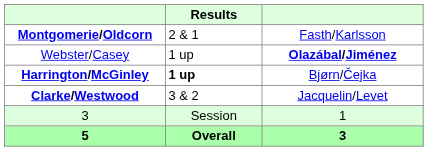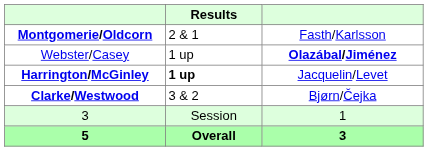 <table border="1" cellpadding="3" style="border-collapse:collapse; text-align:center;">
 <tr style="background:#ddffdd;">
 <th style="width:12em;"> </th>
 <th style="width:7em;">Results</th>
 <th style="width:12em;"></th>
 </tr>
 <tr>
 <td><strong><a href='#'>Montgomerie</a>/<a href='#'>Oldcorn</a></strong></td>
 <td align=left> 2 & 1</td>
 <td><a href='#'>Fasth</a>/<a href='#'>Karlsson</a></td>
 </tr>
 <tr>
 <td><a href='#'>Webster</a>/<a href='#'>Casey</a></td>
 <td align=left> 1 up</td>
 <td><strong><a href='#'>Olazábal</a>/<a href='#'>Jiménez</a></strong></td>
 </tr>
 <tr>
 <td><strong><a href='#'>Harrington</a>/<a href='#'>McGinley</a></strong></td>
 <td align=left><strong> 1 up</strong></td>
-<td><a href='#'>Bjørn</a>/<a href='#'>Čejka</a></td>
+<td><a href='#'>Jacquelin</a>/<a href='#'>Levet</a></td>
 </tr>
 <tr>
 <td><strong><a href='#'>Clarke</a>/<a href='#'>Westwood</a></strong></td>
 <td align=left> 3 & 2</td>
-<td><a href='#'>Jacquelin</a>/<a href='#'>Levet</a></td>
+<td><a href='#'>Bjørn</a>/<a href='#'>Čejka</a></td>
 </tr>
 <tr style="background:#ddffdd;">
 <td>3</td>
 <td>Session</td>
 <td>1</td>
 </tr>
 <tr style="background:#aaffaa;">
 <th>5</th>
 <th>Overall</th>
 <th>3</th>
 </tr>
 </table>
